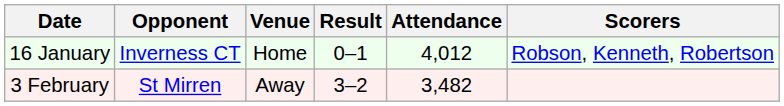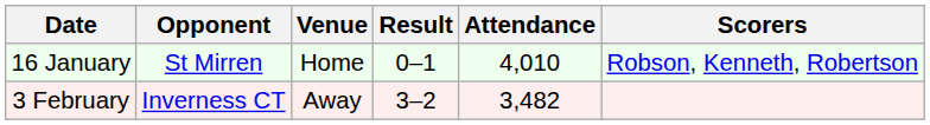 <table class="wikitable sortable" style="font-size:95%; text-align:center">
 <tr>
 <th>Date</th>
 <th>Opponent</th>
 <th>Venue</th>
 <th>Result</th>
 <th>Attendance</th>
 <th>Scorers</th>
 </tr>
 <tr bgcolor = "#EEFFEE">
 <td>16 January</td>
-<td><a href='#'>Inverness CT</a></td>
+<td><a href='#'>St Mirren</a></td>
 <td>Home</td>
 <td>0–1</td>
-<td>4,012</td>
+<td>4,010</td>
 <td><a href='#'>Robson</a>, <a href='#'>Kenneth</a>, <a href='#'>Robertson</a></td>
 </tr>
 <tr bgcolor = "#FFEEEE">
 <td>3 February</td>
-<td><a href='#'>St Mirren</a></td>
+<td><a href='#'>Inverness CT</a></td>
 <td>Away</td>
 <td>3–2</td>
 <td>3,482</td>
 <td></td>
 </tr>
 </table>
